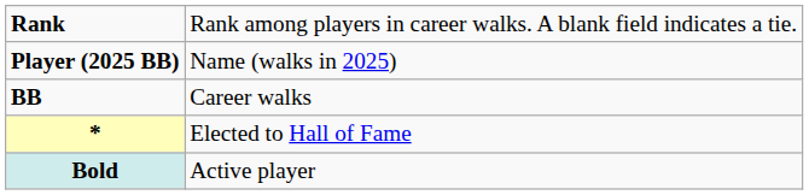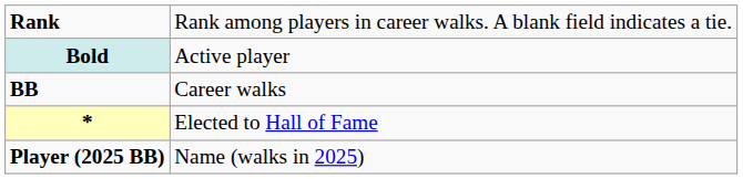 <table class="wikitable">
 <tr>
 <td><strong>Rank</strong></td>
 <td>Rank among players in career walks.  A blank field indicates a tie.</td>
 </tr>
 <tr>
-<td><strong>Player (2025 BB)</strong></td>
-<td>Name (walks in <a href='#'>2025</a>)</td>
+<th scope="row" style="background:#cfecec;"><strong>Bold</strong></th>
+<td>Active player<br></td>
 </tr>
 <tr>
 <td><strong>BB</strong></td>
 <td>Career walks</td>
 </tr>
 <tr>
 <th scope="row" style="background-color:#ffffbb">*</th>
 <td>Elected to <a href='#'>Hall of Fame</a> <br></td>
 </tr>
 <tr>
-<th scope="row" style="background:#cfecec;"><strong>Bold</strong></th>
-<td>Active player<br></td>
+<td><strong>Player (2025 BB)</strong></td>
+<td>Name (walks in <a href='#'>2025</a>)</td>
 </tr>
 </table>
